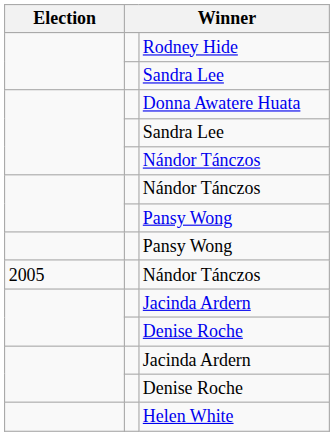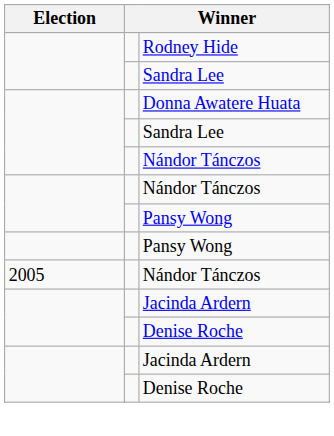 <table class="wikitable">
 <tr>
 <th width=100>Election</th>
 <th width=175 colspan=2>Winner</th>
 </tr>
 <tr>
 <td rowspan=2></td>
 <td width=5 bgcolor=></td>
 <td><a href='#'>Rodney Hide</a></td>
 </tr>
 <tr>
 <td bgcolor=></td>
 <td><a href='#'>Sandra Lee</a></td>
 </tr>
 <tr>
 <td rowspan=3></td>
 <td bgcolor=></td>
 <td><a href='#'>Donna Awatere Huata</a></td>
 </tr>
 <tr>
 <td bgcolor=></td>
 <td>Sandra Lee</td>
 </tr>
 <tr>
 <td bgcolor=></td>
 <td><a href='#'>Nándor Tánczos</a></td>
 </tr>
 <tr>
 <td rowspan=2></td>
 <td bgcolor=></td>
 <td>Nándor Tánczos</td>
 </tr>
 <tr>
 <td bgcolor=></td>
 <td><a href='#'>Pansy Wong</a></td>
 </tr>
 <tr>
 <td></td>
 <td bgcolor=></td>
 <td>Pansy Wong</td>
 </tr>
 <tr>
 <td rowspan=1>2005</td>
 <td bgcolor=></td>
 <td>Nándor Tánczos</td>
 </tr>
 <tr>
 <td rowspan=2></td>
 <td bgcolor=></td>
 <td><a href='#'>Jacinda Ardern</a></td>
 </tr>
 <tr>
 <td bgcolor=></td>
 <td><a href='#'>Denise Roche</a></td>
 </tr>
 <tr>
 <td rowspan=2></td>
 <td bgcolor=></td>
 <td>Jacinda Ardern</td>
 </tr>
 <tr>
 <td bgcolor=></td>
 <td>Denise Roche</td>
 </tr>
-<tr>
-<td></td>
-<td bgcolor=></td>
-<td><a href='#'>Helen White</a></td>
-</tr>
 </table>
